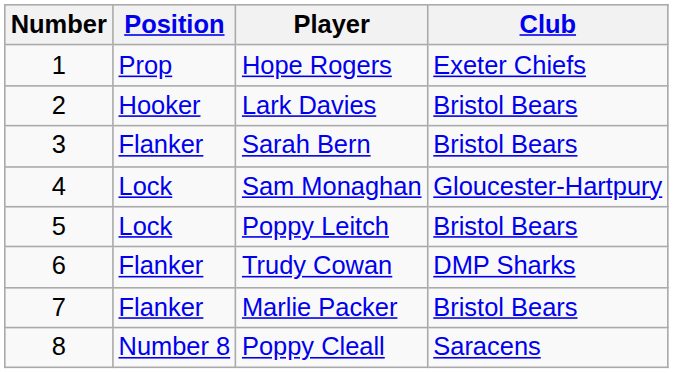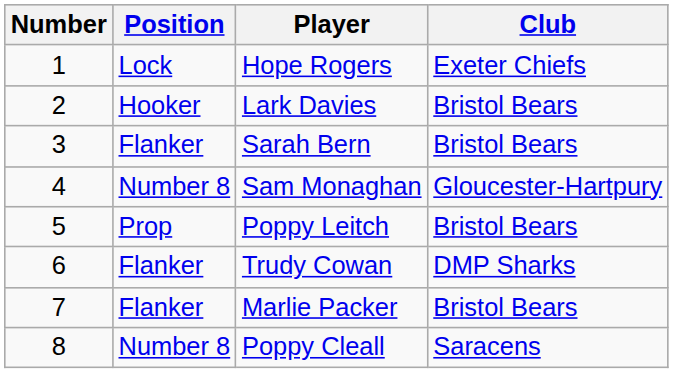 <table class="wikitable">
 <tr>
 <th>Number</th>
 <th><a href='#'>Position</a></th>
 <th>Player</th>
 <th><a href='#'>Club</a></th>
 </tr>
 <tr>
 <td align=center>1</td>
-<td><a href='#'>Prop</a></td>
+<td><a href='#'>Lock</a></td>
 <td> <a href='#'>Hope Rogers</a></td>
 <td><a href='#'>Exeter Chiefs</a></td>
 </tr>
 <tr>
 <td align=center>2</td>
 <td><a href='#'>Hooker</a></td>
 <td> <a href='#'>Lark Davies</a></td>
 <td><a href='#'>Bristol Bears</a></td>
 </tr>
 <tr>
 <td align=center>3</td>
 <td><a href='#'>Flanker</a></td>
 <td> <a href='#'>Sarah Bern</a></td>
 <td><a href='#'>Bristol Bears</a></td>
 </tr>
 <tr>
 <td align=center>4</td>
-<td><a href='#'>Lock</a></td>
+<td><a href='#'>Number 8</a></td>
 <td> <a href='#'>Sam Monaghan</a></td>
 <td><a href='#'>Gloucester-Hartpury</a></td>
 </tr>
 <tr>
 <td align=center>5</td>
-<td><a href='#'>Lock</a></td>
+<td><a href='#'>Prop</a></td>
 <td> <a href='#'>Poppy Leitch</a></td>
 <td><a href='#'>Bristol Bears</a></td>
 </tr>
 <tr>
 <td align=center>6</td>
 <td><a href='#'>Flanker</a></td>
 <td> <a href='#'>Trudy Cowan</a></td>
 <td><a href='#'>DMP Sharks</a></td>
 </tr>
 <tr>
 <td align=center>7</td>
 <td><a href='#'>Flanker</a></td>
 <td> <a href='#'>Marlie Packer</a></td>
 <td><a href='#'>Bristol Bears</a></td>
 </tr>
 <tr>
 <td align=center>8</td>
 <td><a href='#'>Number 8</a></td>
 <td> <a href='#'>Poppy Cleall</a></td>
 <td><a href='#'>Saracens</a></td>
 </tr>
 </table>
